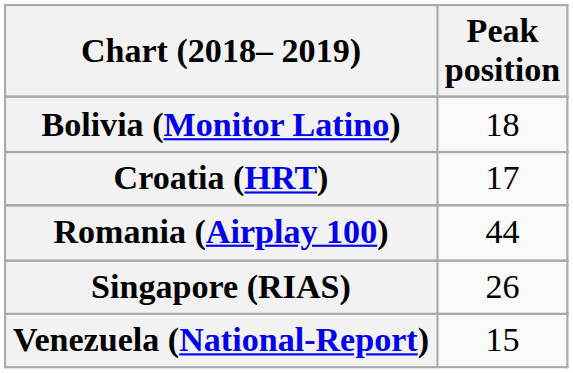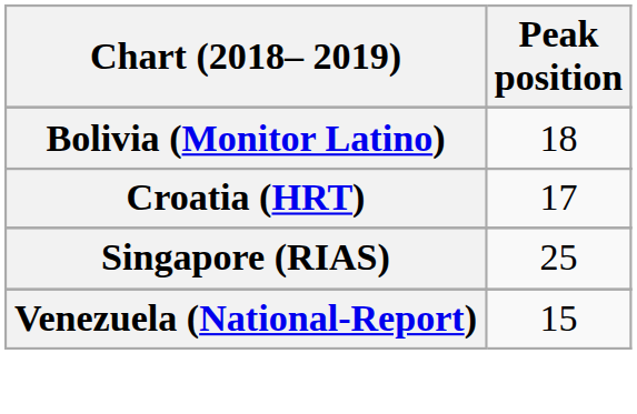 <table class="wikitable sortable plainrowheaders" style="text-align:center">
 <tr>
 <th scope="col">Chart (2018– 2019)</th>
 <th scope="col">Peak<br> position</th>
 </tr>
 <tr>
 </tr>
 <tr>
 </tr>
 <tr>
 </tr>
 <tr>
 </tr>
 <tr>
 </tr>
 <tr>
 </tr>
 <tr>
 <th scope="row">Bolivia (<a href='#'>Monitor Latino</a>)</th>
 <td>18</td>
 </tr>
 <tr>
 </tr>
 <tr>
 <th scope="row">Croatia (<a href='#'>HRT</a>)</th>
 <td>17</td>
 </tr>
 <tr>
 </tr>
 <tr>
 </tr>
 <tr>
 </tr>
 <tr>
 </tr>
 <tr>
 </tr>
 <tr>
 </tr>
 <tr>
 </tr>
 <tr>
 </tr>
 <tr>
 </tr>
 <tr>
 </tr>
 <tr>
 </tr>
 <tr>
 </tr>
 <tr>
-<th scope="row">Romania (<a href='#'>Airplay 100</a>)</th>
-<td>44</td>
-</tr>
-<tr>
 </tr>
 <tr>
 <th scope="row">Singapore (RIAS)</th>
-<td>26</td>
+<td>25</td>
 </tr>
 <tr>
 </tr>
 <tr>
 </tr>
 <tr>
 </tr>
 <tr>
 </tr>
 <tr>
 </tr>
 <tr>
 </tr>
 <tr>
 </tr>
 <tr>
 </tr>
 <tr>
 </tr>
 <tr>
 </tr>
 <tr>
 <th scope="row">Venezuela (<a href='#'>National-Report</a>)</th>
 <td>15</td>
 </tr>
 </table>
